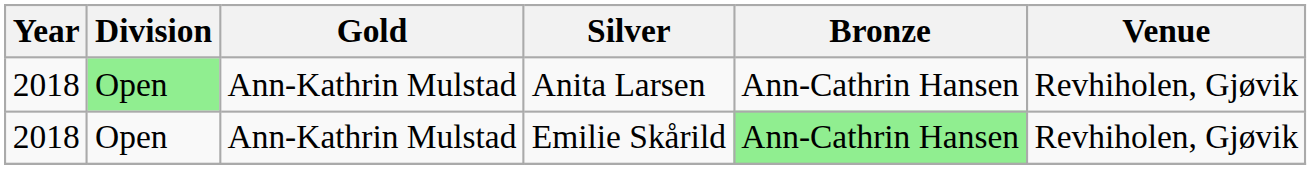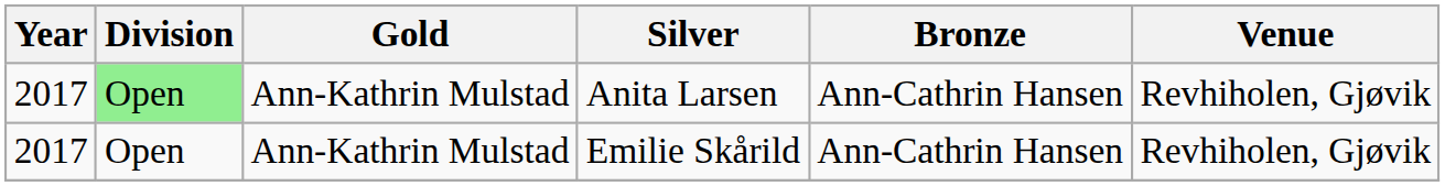 <table class="wikitable sortable" style="text-align: left;">
 <tr>
 <th>Year</th>
 <th>Division</th>
 <th> Gold</th>
 <th> Silver</th>
 <th> Bronze</th>
 <th>Venue</th>
 </tr>
 <tr>
-<td>2018</td>
+<td>2017</td>
 <td style="background: lightgreen;">Open</td>
 <td> Ann-Kathrin Mulstad</td>
 <td> Anita Larsen</td>
 <td> Ann-Cathrin Hansen</td>
 <td>Revhiholen, Gjøvik</td>
 </tr>
 <tr>
-<td>2018</td>
+<td>2017</td>
 <td>Open</td>
 <td> Ann-Kathrin Mulstad</td>
 <td> Emilie Skårild</td>
-<td style="background: lightgreen;"> Ann-Cathrin Hansen</td>
+<td> Ann-Cathrin Hansen</td>
 <td>Revhiholen, Gjøvik</td>
 </tr>
 <tr>
 </tr>
 </table>
